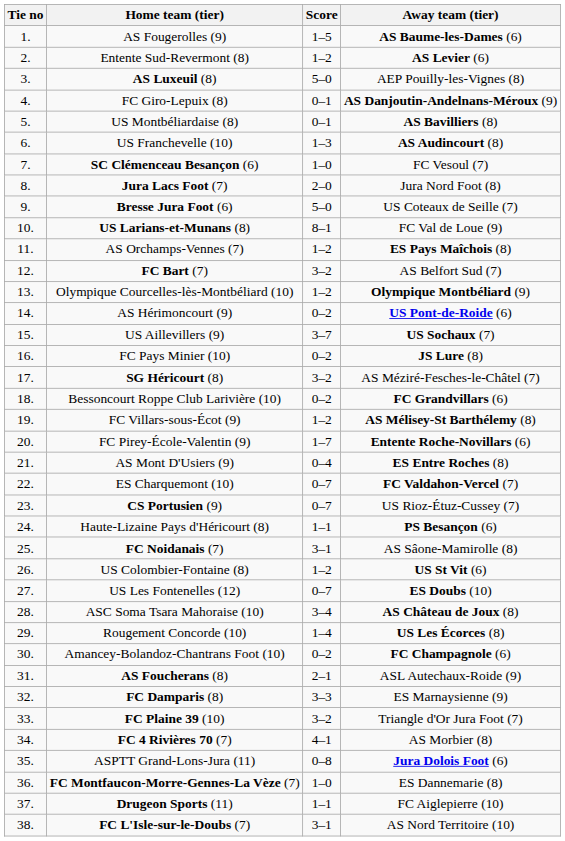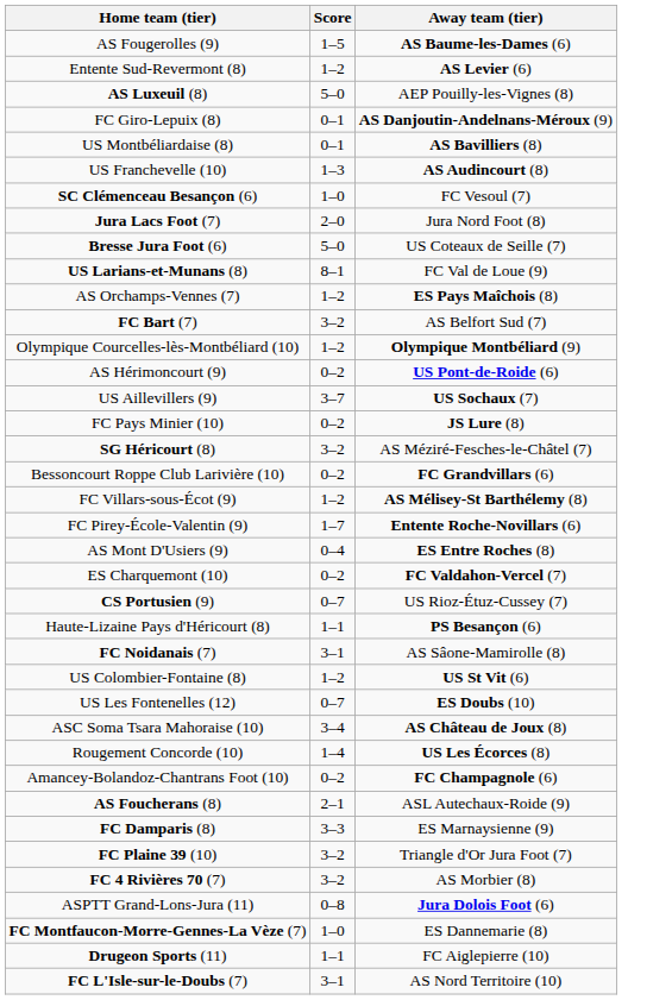 <table class="wikitable" style="text-align: center">
 <tr>
-<th>Tie no</th>
 <th>Home team (tier)</th>
 <th>Score</th>
 <th>Away team (tier)</th>
 </tr>
 <tr>
-<td>1.</td>
 <td>AS Fougerolles (9)</td>
 <td>1–5</td>
 <td><strong>AS Baume-les-Dames</strong> (6)</td>
 </tr>
 <tr>
-<td>2.</td>
 <td>Entente Sud-Revermont (8)</td>
 <td>1–2</td>
 <td><strong>AS Levier</strong> (6)</td>
 </tr>
 <tr>
-<td>3.</td>
 <td><strong>AS Luxeuil</strong> (8)</td>
 <td>5–0</td>
 <td>AEP Pouilly-les-Vignes (8)</td>
 </tr>
 <tr>
-<td>4.</td>
 <td>FC Giro-Lepuix (8)</td>
 <td>0–1</td>
 <td><strong>AS Danjoutin-Andelnans-Méroux</strong> (9)</td>
 </tr>
 <tr>
-<td>5.</td>
 <td>US Montbéliardaise (8)</td>
 <td>0–1</td>
 <td><strong>AS Bavilliers</strong> (8)</td>
 </tr>
 <tr>
-<td>6.</td>
 <td>US Franchevelle (10)</td>
 <td>1–3</td>
 <td><strong>AS Audincourt</strong> (8)</td>
 </tr>
 <tr>
-<td>7.</td>
 <td><strong>SC Clémenceau Besançon</strong> (6)</td>
 <td>1–0</td>
 <td>FC Vesoul (7)</td>
 </tr>
 <tr>
-<td>8.</td>
 <td><strong>Jura Lacs Foot</strong> (7)</td>
 <td>2–0</td>
 <td>Jura Nord Foot (8)</td>
 </tr>
 <tr>
-<td>9.</td>
 <td><strong>Bresse Jura Foot</strong> (6)</td>
 <td>5–0</td>
 <td>US Coteaux de Seille (7)</td>
 </tr>
 <tr>
-<td>10.</td>
 <td><strong>US Larians-et-Munans</strong> (8)</td>
 <td>8–1</td>
 <td>FC Val de Loue (9)</td>
 </tr>
 <tr>
-<td>11.</td>
 <td>AS Orchamps-Vennes (7)</td>
 <td>1–2</td>
 <td><strong>ES Pays Maîchois</strong> (8)</td>
 </tr>
 <tr>
-<td>12.</td>
 <td><strong>FC Bart</strong> (7)</td>
 <td>3–2</td>
 <td>AS Belfort Sud (7)</td>
 </tr>
 <tr>
-<td>13.</td>
 <td>Olympique Courcelles-lès-Montbéliard (10)</td>
 <td>1–2</td>
 <td><strong>Olympique Montbéliard</strong> (9)</td>
 </tr>
 <tr>
-<td>14.</td>
 <td>AS Hérimoncourt (9)</td>
 <td>0–2</td>
 <td><strong><a href='#'>US Pont-de-Roide</a></strong> (6)</td>
 </tr>
 <tr>
-<td>15.</td>
 <td>US Aillevillers (9)</td>
 <td>3–7</td>
 <td><strong>US Sochaux</strong> (7)</td>
 </tr>
 <tr>
-<td>16.</td>
 <td>FC Pays Minier (10)</td>
 <td>0–2</td>
 <td><strong>JS Lure</strong> (8)</td>
 </tr>
 <tr>
-<td>17.</td>
 <td><strong>SG Héricourt</strong> (8)</td>
 <td>3–2</td>
 <td>AS Méziré-Fesches-le-Châtel (7)</td>
 </tr>
 <tr>
-<td>18.</td>
 <td>Bessoncourt Roppe Club Larivière (10)</td>
 <td>0–2</td>
 <td><strong>FC Grandvillars</strong> (6)</td>
 </tr>
 <tr>
-<td>19.</td>
 <td>FC Villars-sous-Écot (9)</td>
 <td>1–2</td>
 <td><strong>AS Mélisey-St Barthélemy</strong> (8)</td>
 </tr>
 <tr>
-<td>20.</td>
 <td>FC Pirey-École-Valentin (9)</td>
 <td>1–7</td>
 <td><strong>Entente Roche-Novillars</strong> (6)</td>
 </tr>
 <tr>
-<td>21.</td>
 <td>AS Mont D'Usiers (9)</td>
 <td>0–4</td>
 <td><strong>ES Entre Roches</strong> (8)</td>
 </tr>
 <tr>
-<td>22.</td>
 <td>ES Charquemont (10)</td>
-<td>0–7</td>
+<td>0–2</td>
 <td><strong>FC Valdahon-Vercel</strong> (7)</td>
 </tr>
 <tr>
-<td>23.</td>
 <td><strong>CS Portusien</strong> (9)</td>
 <td>0–7</td>
 <td>US Rioz-Étuz-Cussey (7)</td>
 </tr>
 <tr>
-<td>24.</td>
 <td>Haute-Lizaine Pays d'Héricourt (8)</td>
 <td>1–1 </td>
 <td><strong>PS Besançon</strong> (6)</td>
 </tr>
 <tr>
-<td>25.</td>
 <td><strong>FC Noidanais</strong> (7)</td>
 <td>3–1</td>
 <td>AS Sâone-Mamirolle (8)</td>
 </tr>
 <tr>
-<td>26.</td>
 <td>US Colombier-Fontaine (8)</td>
 <td>1–2</td>
 <td><strong>US St Vit</strong> (6)</td>
 </tr>
 <tr>
-<td>27.</td>
 <td>US Les Fontenelles (12)</td>
 <td>0–7</td>
 <td><strong>ES Doubs</strong> (10)</td>
 </tr>
 <tr>
-<td>28.</td>
 <td>ASC Soma Tsara Mahoraise (10)</td>
 <td>3–4 </td>
 <td><strong>AS Château de Joux</strong> (8)</td>
 </tr>
 <tr>
-<td>29.</td>
 <td>Rougement Concorde (10)</td>
 <td>1–4</td>
 <td><strong>US Les Écorces</strong> (8)</td>
 </tr>
 <tr>
-<td>30.</td>
 <td>Amancey-Bolandoz-Chantrans Foot (10)</td>
 <td>0–2</td>
 <td><strong>FC Champagnole</strong> (6)</td>
 </tr>
 <tr>
-<td>31.</td>
 <td><strong>AS Foucherans</strong> (8)</td>
 <td>2–1</td>
 <td>ASL Autechaux-Roide (9)</td>
 </tr>
 <tr>
-<td>32.</td>
 <td><strong>FC Damparis</strong> (8)</td>
 <td>3–3 </td>
 <td>ES Marnaysienne (9)</td>
 </tr>
 <tr>
-<td>33.</td>
 <td><strong>FC Plaine 39</strong> (10)</td>
 <td>3–2</td>
 <td>Triangle d'Or Jura Foot (7)</td>
 </tr>
 <tr>
-<td>34.</td>
 <td><strong>FC 4 Rivières 70</strong> (7)</td>
-<td>4–1</td>
+<td>3–2</td>
 <td>AS Morbier (8)</td>
 </tr>
 <tr>
-<td>35.</td>
 <td>ASPTT Grand-Lons-Jura (11)</td>
 <td>0–8</td>
 <td><strong><a href='#'>Jura Dolois Foot</a></strong> (6)</td>
 </tr>
 <tr>
-<td>36.</td>
 <td><strong>FC Montfaucon-Morre-Gennes-La Vèze</strong> (7)</td>
 <td>1–0</td>
 <td>ES Dannemarie (8)</td>
 </tr>
 <tr>
-<td>37.</td>
 <td><strong>Drugeon Sports</strong> (11)</td>
 <td>1–1 </td>
 <td>FC Aiglepierre (10)</td>
 </tr>
 <tr>
-<td>38.</td>
 <td><strong>FC L'Isle-sur-le-Doubs</strong> (7)</td>
 <td>3–1</td>
 <td>AS Nord Territoire (10)</td>
 </tr>
 </table>
